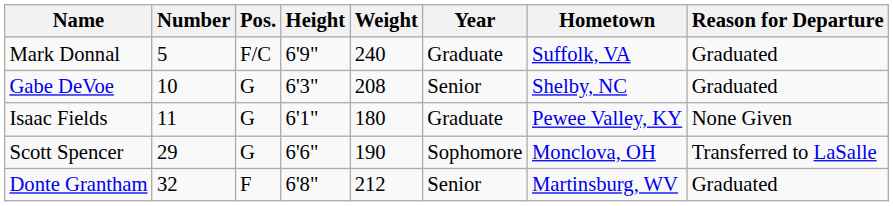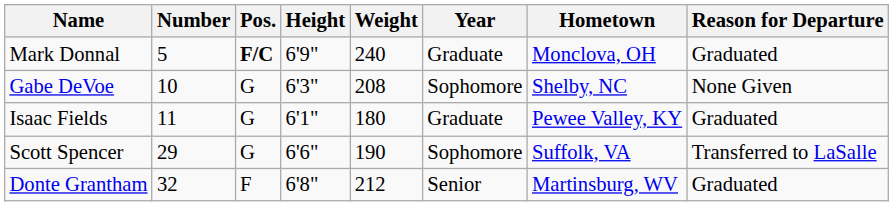 <table class="wikitable sortable" border="1">
 <tr>
 <th>Name</th>
 <th>Number</th>
 <th>Pos.</th>
 <th>Height</th>
 <th>Weight</th>
 <th>Year</th>
 <th>Hometown</th>
 <th class="unsortable">Reason for Departure</th>
 </tr>
 <tr>
 <td>Mark Donnal</td>
 <td>5</td>
-<td>F/C</td>
+<td><strong>F/C</strong></td>
 <td>6'9"</td>
 <td>240</td>
 <td>Graduate</td>
-<td><a href='#'>Suffolk, VA</a></td>
+<td><a href='#'>Monclova, OH</a></td>
 <td>Graduated</td>
 </tr>
 <tr>
 <td><a href='#'>Gabe DeVoe</a></td>
 <td>10</td>
 <td>G</td>
 <td>6'3"</td>
 <td>208</td>
-<td>Senior</td>
+<td>Sophomore</td>
 <td><a href='#'>Shelby, NC</a></td>
-<td>Graduated</td>
+<td>None Given</td>
 </tr>
 <tr>
 <td>Isaac Fields</td>
 <td>11</td>
 <td>G</td>
 <td>6'1"</td>
 <td>180</td>
 <td>Graduate</td>
 <td><a href='#'>Pewee Valley, KY</a></td>
-<td>None Given</td>
+<td>Graduated</td>
 </tr>
 <tr>
 <td>Scott Spencer</td>
 <td>29</td>
 <td>G</td>
 <td>6'6"</td>
 <td>190</td>
 <td>Sophomore</td>
-<td><a href='#'>Monclova, OH</a></td>
+<td><a href='#'>Suffolk, VA</a></td>
 <td>Transferred to <a href='#'>LaSalle</a></td>
 </tr>
 <tr>
 <td><a href='#'>Donte Grantham</a></td>
 <td>32</td>
 <td>F</td>
 <td>6'8"</td>
 <td>212</td>
 <td>Senior</td>
 <td><a href='#'>Martinsburg, WV</a></td>
 <td>Graduated</td>
 </tr>
 </table>
